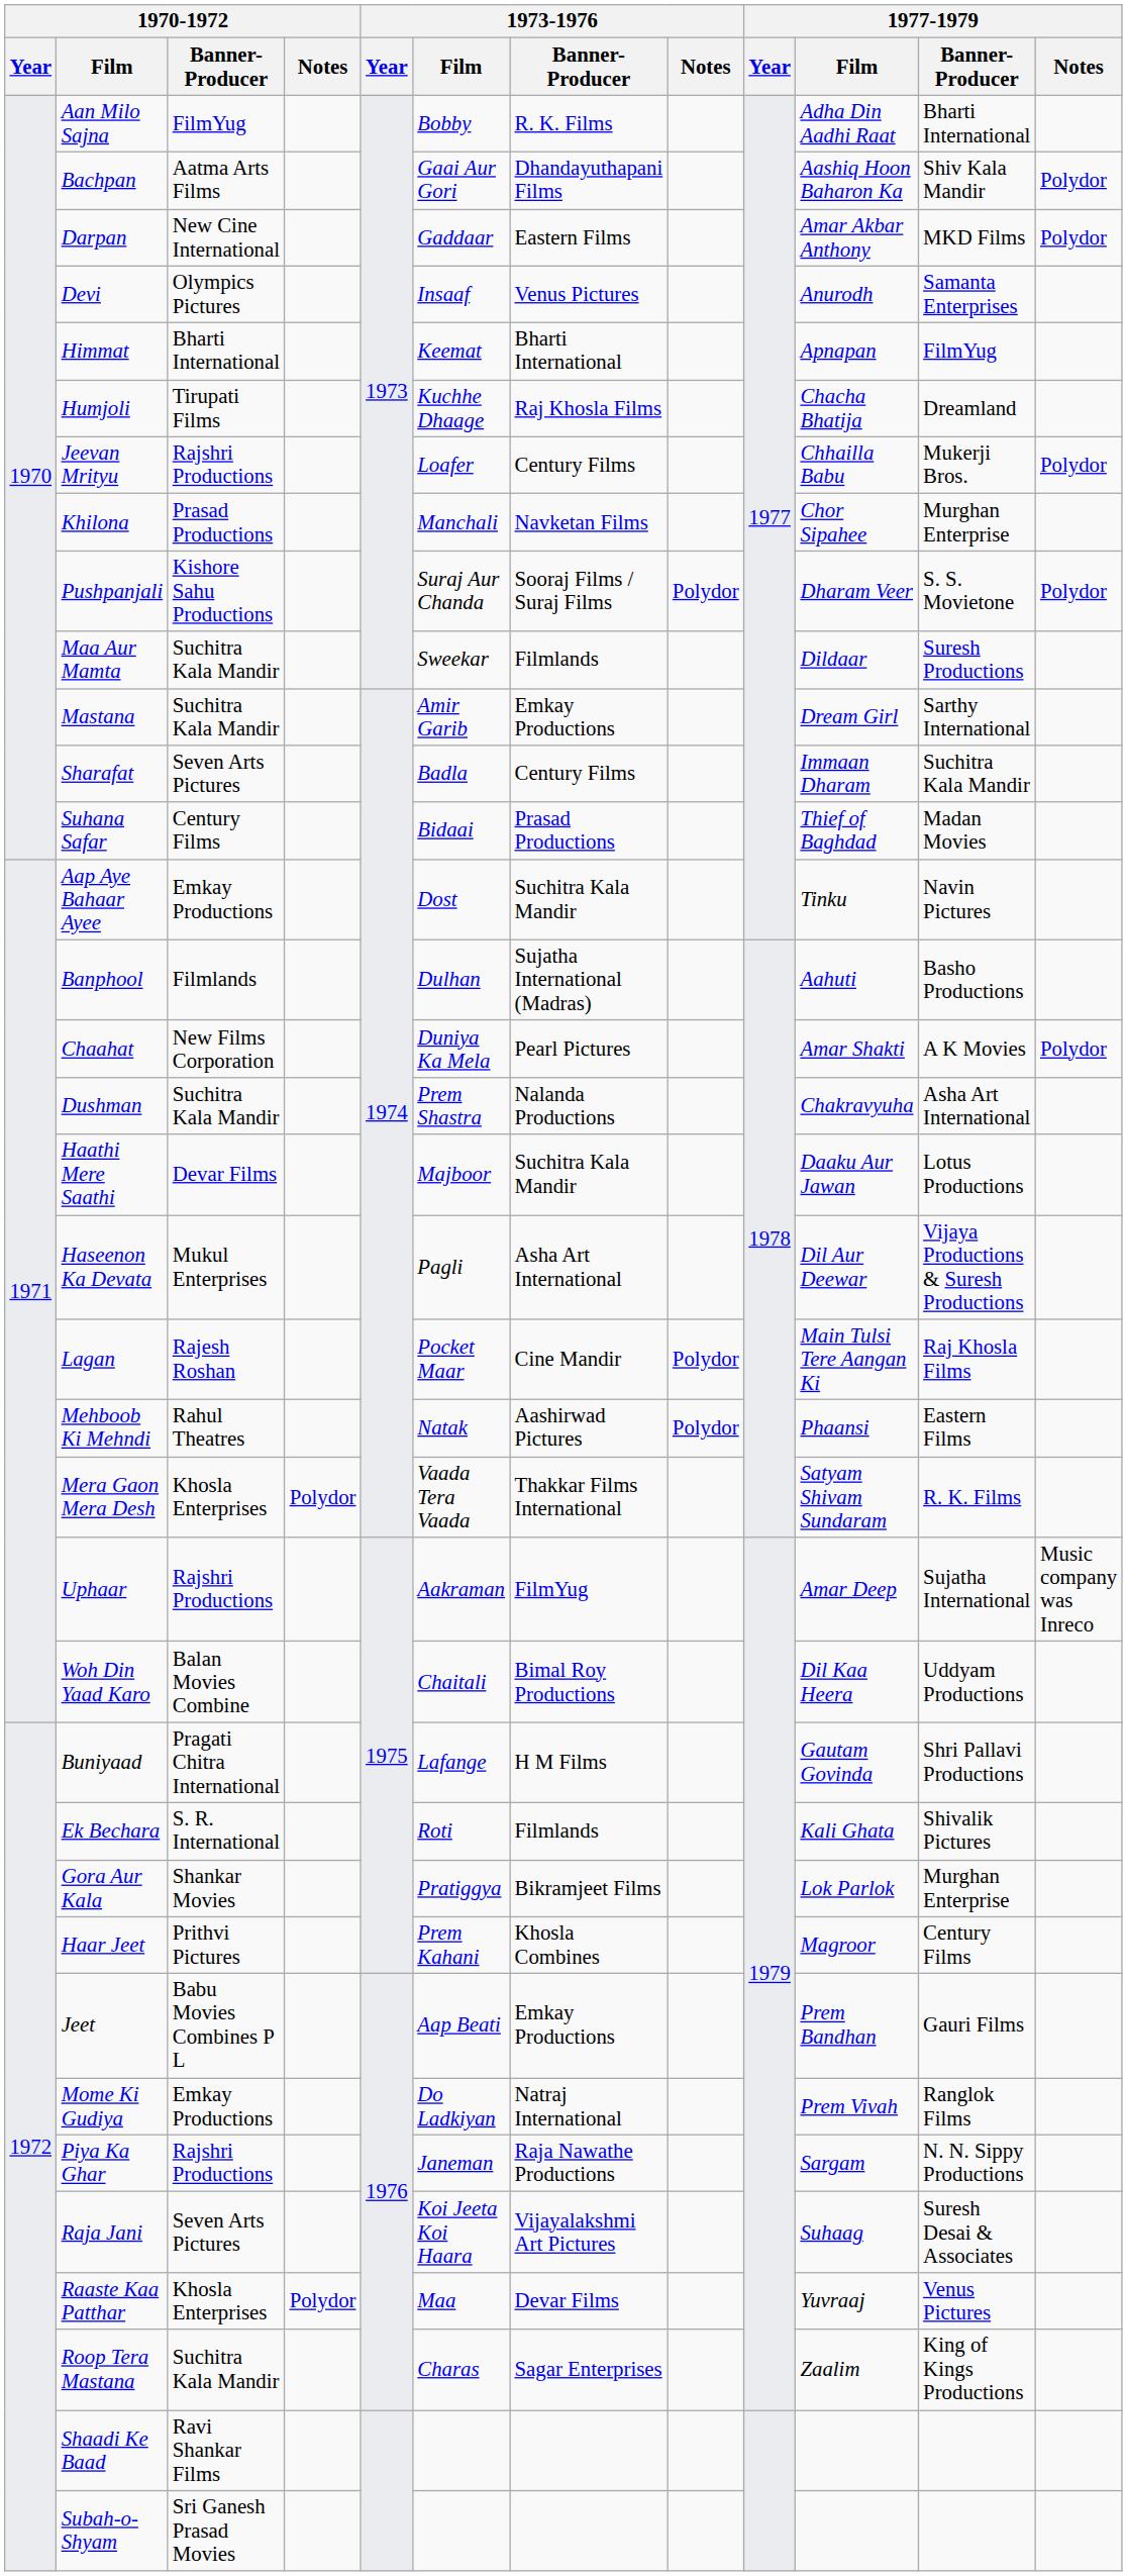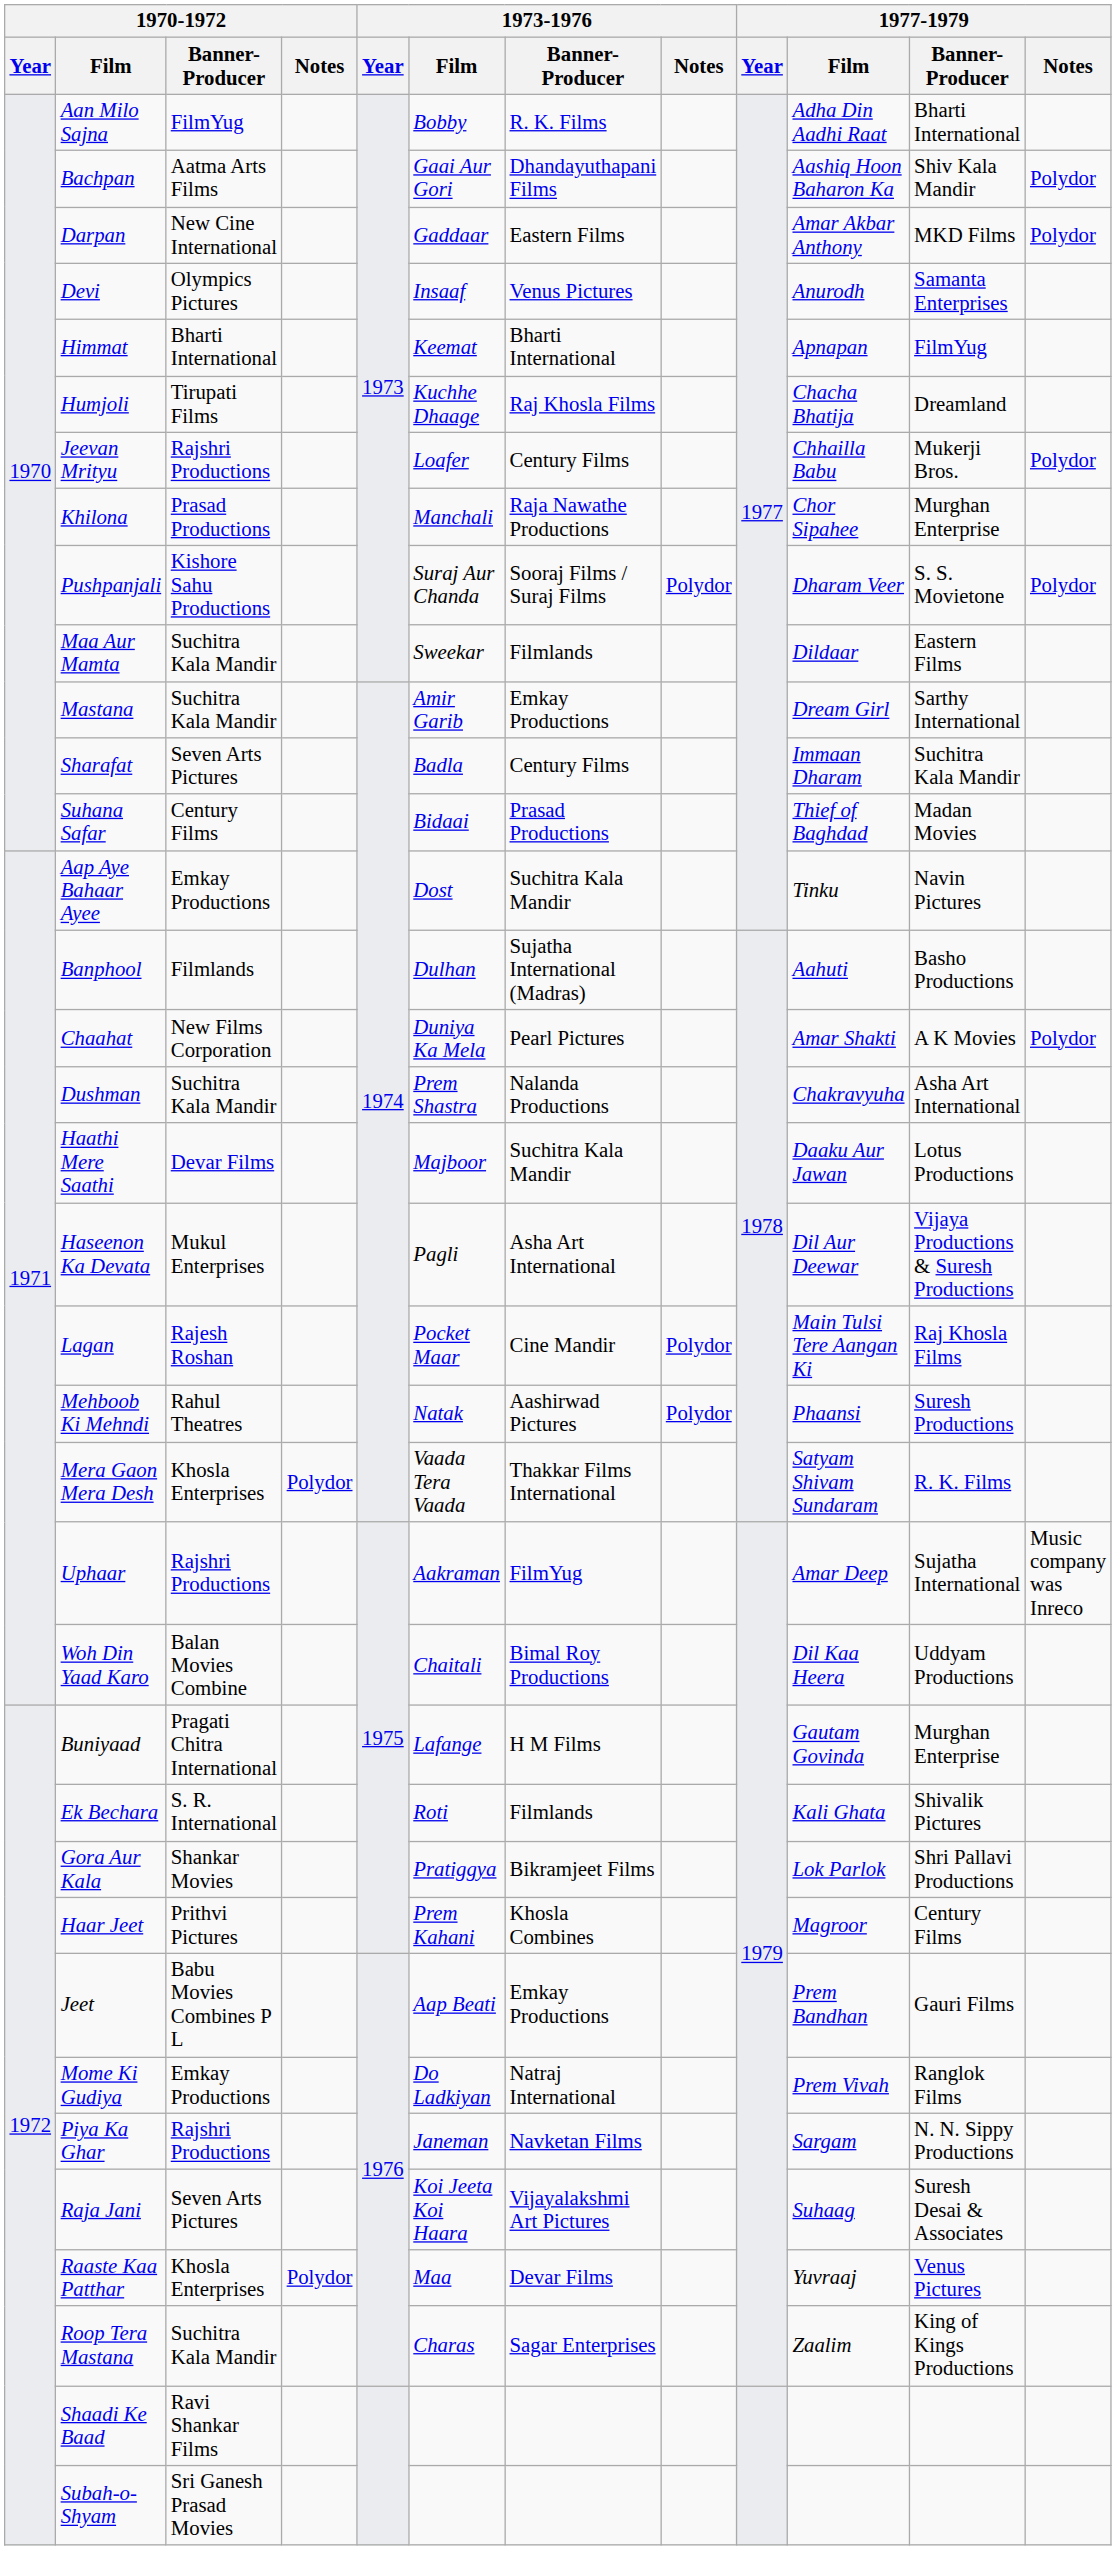 <table class="wikitable sortable">
 <tr>
 <th colspan="4">1970-1972</th>
 <th colspan="4">1973-1976</th>
 <th colspan="4">1977-1979</th>
 </tr>
 <tr>
 <th style=max-width:2em><a href='#'>Year</a></th>
 <th>Film</th>
 <th>Banner-Producer</th>
 <th>Notes</th>
 <th style=max-width:2em><a href='#'>Year</a></th>
 <th>Film</th>
 <th>Banner-Producer</th>
 <th>Notes</th>
 <th style=max-width:2em><a href='#'>Year</a></th>
 <th>Film</th>
 <th>Banner-Producer</th>
 <th>Notes</th>
 </tr>
 <tr>
 <td rowspan="13" style="background:#EAECF0; color:black;"><a href='#'>1970</a></td>
 <td><em><a href='#'>Aan Milo Sajna</a></em></td>
 <td><a href='#'>FilmYug</a></td>
 <td></td>
 <td rowspan="10" style="background:#EAECF0; color:black;"><a href='#'>1973</a></td>
 <td><em><a href='#'>Bobby</a></em></td>
 <td><a href='#'>R. K. Films</a></td>
 <td></td>
 <td rowspan="14" style="background:#EAECF0; color:black;"><a href='#'>1977</a></td>
 <td><em><a href='#'>Adha Din Aadhi Raat</a></em></td>
 <td>Bharti International</td>
 <td></td>
 </tr>
 <tr>
 <td><em><a href='#'>Bachpan</a></em></td>
 <td>Aatma Arts Films</td>
 <td></td>
 <td><em><a href='#'>Gaai Aur Gori</a></em></td>
 <td><a href='#'>Dhandayuthapani Films</a></td>
 <td></td>
 <td><em><a href='#'>Aashiq Hoon Baharon Ka</a></em></td>
 <td>Shiv Kala Mandir</td>
 <td><a href='#'>Polydor</a></td>
 </tr>
 <tr>
 <td><em><a href='#'>Darpan</a></em></td>
 <td>New Cine International</td>
 <td></td>
 <td><em><a href='#'>Gaddaar</a></em></td>
 <td>Eastern Films</td>
 <td></td>
 <td><em><a href='#'>Amar Akbar Anthony</a></em></td>
 <td>MKD Films</td>
 <td><a href='#'>Polydor</a></td>
 </tr>
 <tr>
 <td><em><a href='#'>Devi</a></em></td>
 <td>Olympics Pictures</td>
 <td></td>
 <td><em><a href='#'>Insaaf</a></em></td>
 <td><a href='#'>Venus Pictures</a></td>
 <td></td>
 <td><em><a href='#'>Anurodh</a></em></td>
 <td><a href='#'>Samanta Enterprises</a></td>
 <td></td>
 </tr>
 <tr>
 <td><em><a href='#'>Himmat</a></em></td>
 <td>Bharti International</td>
 <td></td>
 <td><em><a href='#'>Keemat</a></em></td>
 <td>Bharti International</td>
 <td></td>
 <td><em><a href='#'>Apnapan</a></em></td>
 <td><a href='#'>FilmYug</a></td>
 <td></td>
 </tr>
 <tr>
 <td><em><a href='#'>Humjoli</a></em></td>
 <td>Tirupati Films</td>
 <td></td>
 <td><em><a href='#'>Kuchhe Dhaage</a></em></td>
 <td><a href='#'>Raj Khosla Films</a></td>
 <td></td>
 <td><em><a href='#'>Chacha Bhatija</a></em></td>
 <td>Dreamland</td>
 <td></td>
 </tr>
 <tr>
 <td><em><a href='#'>Jeevan Mrityu</a></em></td>
 <td><a href='#'>Rajshri Productions</a></td>
 <td></td>
 <td><em><a href='#'>Loafer</a></em></td>
 <td>Century Films</td>
 <td></td>
 <td><em><a href='#'>Chhailla Babu</a></em></td>
 <td>Mukerji Bros.</td>
 <td><a href='#'>Polydor</a></td>
 </tr>
 <tr>
 <td><em><a href='#'>Khilona</a></em></td>
 <td><a href='#'>Prasad Productions</a></td>
 <td></td>
 <td><em><a href='#'>Manchali</a></em></td>
-<td><a href='#'>Navketan Films</a></td>
+<td><a href='#'>Raja Nawathe</a> Productions</td>
 <td></td>
 <td><em><a href='#'>Chor Sipahee</a></em></td>
 <td>Murghan Enterprise</td>
 <td></td>
 </tr>
 <tr>
 <td><em><a href='#'>Pushpanjali</a></em></td>
 <td><a href='#'>Kishore Sahu Productions</a></td>
 <td></td>
 <td><em>Suraj Aur Chanda</em></td>
 <td>Sooraj Films / Suraj Films</td>
 <td><a href='#'>Polydor</a></td>
 <td><em><a href='#'>Dharam Veer</a></em></td>
 <td>S. S. Movietone</td>
 <td><a href='#'>Polydor</a></td>
 </tr>
 <tr>
 <td><em><a href='#'>Maa Aur Mamta</a></em></td>
 <td>Suchitra Kala Mandir</td>
 <td></td>
 <td><em>Sweekar</em></td>
 <td>Filmlands</td>
 <td></td>
 <td><em><a href='#'>Dildaar</a></em></td>
-<td><a href='#'>Suresh Productions</a></td>
+<td>Eastern Films</td>
 <td></td>
 </tr>
 <tr>
 <td><em><a href='#'>Mastana</a></em></td>
 <td>Suchitra Kala Mandir</td>
 <td></td>
 <td rowspan="12" style="background:#EAECF0; color:black;"><a href='#'>1974</a></td>
 <td><em><a href='#'>Amir Garib</a></em></td>
 <td>Emkay Productions</td>
 <td></td>
 <td><em><a href='#'>Dream Girl</a></em></td>
 <td>Sarthy International</td>
 <td></td>
 </tr>
 <tr>
 <td><em><a href='#'>Sharafat</a></em></td>
 <td>Seven Arts Pictures</td>
 <td></td>
 <td><em><a href='#'>Badla</a></em></td>
 <td>Century Films</td>
 <td></td>
 <td><em><a href='#'>Immaan Dharam</a></em></td>
 <td>Suchitra Kala Mandir</td>
 <td></td>
 </tr>
 <tr>
 <td><em><a href='#'>Suhana Safar</a></em></td>
 <td>Century Films</td>
 <td></td>
 <td><em><a href='#'>Bidaai</a></em></td>
 <td><a href='#'>Prasad Productions</a></td>
 <td></td>
 <td><em><a href='#'>Thief of Baghdad</a></em></td>
 <td>Madan Movies</td>
 <td></td>
 </tr>
 <tr>
 <td rowspan="11" style="background:#EAECF0; color:black;"><a href='#'>1971</a></td>
 <td><em><a href='#'>Aap Aye Bahaar Ayee</a></em></td>
 <td>Emkay Productions</td>
 <td></td>
 <td><em><a href='#'>Dost</a></em></td>
 <td>Suchitra Kala Mandir</td>
 <td></td>
 <td><em>Tinku</em></td>
 <td>Navin Pictures</td>
 <td></td>
 </tr>
 <tr>
 <td><em><a href='#'>Banphool</a></em></td>
 <td>Filmlands</td>
 <td></td>
 <td><em><a href='#'>Dulhan</a></em></td>
 <td>Sujatha International (Madras)</td>
 <td></td>
 <td rowspan="8" style="background:#EAECF0; color:black;"><a href='#'>1978</a></td>
 <td><em><a href='#'>Aahuti</a></em></td>
 <td>Basho Productions</td>
 <td></td>
 </tr>
 <tr>
 <td><em><a href='#'>Chaahat</a></em></td>
 <td>New Films Corporation</td>
 <td></td>
 <td><em><a href='#'>Duniya Ka Mela</a></em></td>
 <td>Pearl Pictures</td>
 <td></td>
 <td><em><a href='#'>Amar Shakti</a></em></td>
 <td>A K Movies</td>
 <td><a href='#'>Polydor</a></td>
 </tr>
 <tr>
 <td><em><a href='#'>Dushman</a></em></td>
 <td>Suchitra Kala Mandir</td>
 <td></td>
 <td><em><a href='#'>Prem Shastra</a></em></td>
 <td>Nalanda Productions</td>
 <td></td>
 <td><em><a href='#'>Chakravyuha</a></em></td>
 <td>Asha Art International</td>
 <td></td>
 </tr>
 <tr>
 <td><em><a href='#'>Haathi Mere Saathi</a></em></td>
 <td><a href='#'>Devar Films</a></td>
 <td></td>
 <td><em><a href='#'>Majboor</a></em></td>
 <td>Suchitra Kala Mandir</td>
 <td></td>
 <td><em><a href='#'>Daaku Aur Jawan</a></em></td>
 <td>Lotus Productions</td>
 <td></td>
 </tr>
 <tr>
 <td><em><a href='#'>Haseenon Ka Devata</a></em></td>
 <td>Mukul Enterprises</td>
 <td></td>
 <td><em>Pagli</em></td>
 <td>Asha Art International</td>
 <td></td>
 <td><em><a href='#'>Dil Aur Deewar</a></em></td>
 <td><a href='#'>Vijaya Productions</a> & <a href='#'>Suresh Productions</a></td>
 <td></td>
 </tr>
 <tr>
 <td><em><a href='#'>Lagan</a></em></td>
 <td><a href='#'>Rajesh Roshan</a></td>
 <td></td>
 <td><em><a href='#'>Pocket Maar</a></em></td>
 <td>Cine Mandir</td>
 <td><a href='#'>Polydor</a></td>
 <td><em><a href='#'>Main Tulsi Tere Aangan Ki</a></em></td>
 <td><a href='#'>Raj Khosla Films</a></td>
 <td></td>
 </tr>
 <tr>
 <td><em><a href='#'>Mehboob Ki Mehndi</a></em></td>
 <td>Rahul Theatres</td>
 <td></td>
 <td><em><a href='#'>Natak</a></em></td>
 <td>Aashirwad Pictures</td>
 <td><a href='#'>Polydor</a></td>
 <td><em><a href='#'>Phaansi</a></em></td>
-<td>Eastern Films</td>
+<td><a href='#'>Suresh Productions</a></td>
 <td></td>
 </tr>
 <tr>
 <td><em><a href='#'>Mera Gaon Mera Desh</a></em></td>
 <td>Khosla Enterprises</td>
 <td><a href='#'>Polydor</a></td>
 <td><em>Vaada Tera Vaada</em></td>
 <td>Thakkar Films International</td>
 <td></td>
 <td><em><a href='#'>Satyam Shivam Sundaram</a></em></td>
 <td><a href='#'>R. K. Films</a></td>
 <td></td>
 </tr>
 <tr>
 <td><em><a href='#'>Uphaar</a></em></td>
 <td><a href='#'>Rajshri Productions</a></td>
 <td></td>
 <td rowspan="6" style="background:#EAECF0; color:black;"><a href='#'>1975</a></td>
 <td><em><a href='#'>Aakraman</a></em></td>
 <td><a href='#'>FilmYug</a></td>
 <td></td>
 <td rowspan="12" style="background:#EAECF0; color:black;"><a href='#'>1979</a></td>
 <td><em><a href='#'>Amar Deep</a></em></td>
 <td>Sujatha International</td>
 <td>Music company was Inreco</td>
 </tr>
 <tr>
 <td><em><a href='#'>Woh Din Yaad Karo</a></em></td>
 <td>Balan Movies Combine</td>
 <td></td>
 <td><em><a href='#'>Chaitali</a></em></td>
 <td><a href='#'>Bimal Roy Productions</a></td>
 <td></td>
 <td><em><a href='#'>Dil Kaa Heera</a></em></td>
 <td>Uddyam Productions</td>
 <td></td>
 </tr>
 <tr>
 <td rowspan="12" style="background:#EAECF0; color:black;"><a href='#'>1972</a></td>
 <td><em>Buniyaad</em></td>
 <td>Pragati Chitra International</td>
 <td></td>
 <td><em><a href='#'>Lafange</a></em></td>
 <td>H M Films</td>
 <td></td>
 <td><em><a href='#'>Gautam Govinda</a></em></td>
-<td>Shri Pallavi Productions</td>
+<td>Murghan Enterprise</td>
 <td></td>
 </tr>
 <tr>
 <td><em><a href='#'>Ek Bechara</a></em></td>
 <td>S. R. International</td>
 <td></td>
 <td><em><a href='#'>Roti</a></em></td>
 <td>Filmlands</td>
 <td></td>
 <td><em><a href='#'>Kali Ghata</a></em></td>
 <td>Shivalik Pictures</td>
 <td></td>
 </tr>
 <tr>
 <td><em><a href='#'>Gora Aur Kala</a></em></td>
 <td>Shankar Movies</td>
 <td></td>
 <td><em><a href='#'>Pratiggya</a></em></td>
 <td>Bikramjeet Films</td>
 <td></td>
 <td><em><a href='#'>Lok Parlok</a></em></td>
-<td>Murghan Enterprise</td>
+<td>Shri Pallavi Productions</td>
 <td></td>
 </tr>
 <tr>
 <td><em><a href='#'>Haar Jeet</a></em></td>
 <td>Prithvi Pictures</td>
 <td></td>
 <td><em><a href='#'>Prem Kahani</a></em></td>
 <td>Khosla Combines</td>
 <td></td>
 <td><em><a href='#'>Magroor</a></em></td>
 <td>Century Films</td>
 <td></td>
 </tr>
 <tr>
 <td><em>Jeet</em></td>
 <td>Babu Movies Combines P L</td>
 <td></td>
 <td rowspan="6" style="background:#EAECF0; color:black;"><a href='#'>1976</a></td>
 <td><em><a href='#'>Aap Beati</a></em></td>
 <td>Emkay Productions</td>
 <td></td>
 <td><em><a href='#'>Prem Bandhan</a></em></td>
 <td>Gauri Films</td>
 <td></td>
 </tr>
 <tr>
 <td><em><a href='#'>Mome Ki Gudiya</a></em></td>
 <td>Emkay Productions</td>
 <td></td>
 <td><em><a href='#'>Do Ladkiyan</a></em></td>
 <td>Natraj International</td>
 <td></td>
 <td><em><a href='#'>Prem Vivah</a></em></td>
 <td>Ranglok Films</td>
 <td></td>
 </tr>
 <tr>
 <td><em><a href='#'>Piya Ka Ghar</a></em></td>
 <td><a href='#'>Rajshri Productions</a></td>
 <td></td>
 <td><em><a href='#'>Janeman</a></em></td>
-<td><a href='#'>Raja Nawathe</a> Productions</td>
+<td><a href='#'>Navketan Films</a></td>
 <td></td>
 <td><em><a href='#'>Sargam</a></em></td>
 <td>N. N. Sippy Productions</td>
 <td></td>
 </tr>
 <tr>
 <td><em><a href='#'>Raja Jani</a></em></td>
 <td>Seven Arts Pictures</td>
 <td></td>
 <td><em><a href='#'>Koi Jeeta Koi Haara</a></em></td>
 <td><a href='#'>Vijayalakshmi Art Pictures</a></td>
 <td></td>
 <td><em><a href='#'>Suhaag</a></em></td>
 <td>Suresh Desai & Associates</td>
 <td></td>
 </tr>
 <tr>
 <td><em><a href='#'>Raaste Kaa Patthar</a></em></td>
 <td>Khosla Enterprises</td>
 <td><a href='#'>Polydor</a></td>
 <td><em><a href='#'>Maa</a></em></td>
 <td><a href='#'>Devar Films</a></td>
 <td></td>
 <td><em>Yuvraaj</em></td>
 <td><a href='#'>Venus Pictures</a></td>
 <td></td>
 </tr>
 <tr>
 <td><em><a href='#'>Roop Tera Mastana</a></em></td>
 <td>Suchitra Kala Mandir</td>
 <td></td>
 <td><em><a href='#'>Charas</a></em></td>
 <td><a href='#'>Sagar Enterprises</a></td>
 <td></td>
 <td><em>Zaalim</em></td>
 <td>King of Kings Productions</td>
 <td></td>
 </tr>
 <tr>
 <td><em><a href='#'>Shaadi Ke Baad</a></em></td>
 <td>Ravi Shankar Films</td>
 <td></td>
 <td rowspan="2" style="background:#EAECF0; color:black;"></td>
 <td></td>
 <td></td>
 <td></td>
 <td rowspan="2" style="background:#EAECF0; color:black;"></td>
 <td></td>
 <td></td>
 <td></td>
 </tr>
 <tr>
 <td><em><a href='#'>Subah-o-Shyam</a></em></td>
 <td>Sri Ganesh Prasad Movies</td>
 <td></td>
 <td></td>
 <td></td>
 <td></td>
 <td></td>
 <td></td>
 <td></td>
 </tr>
 </table>
